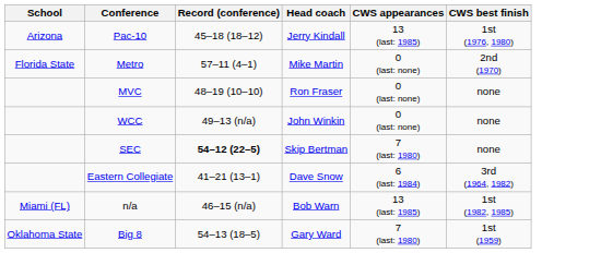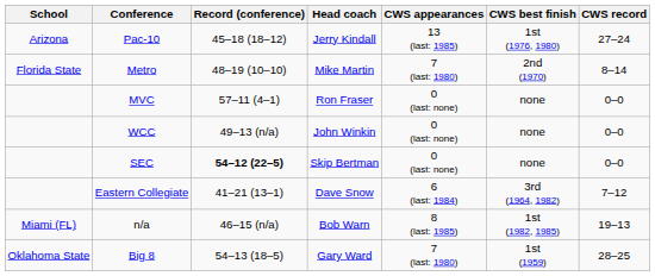 <table class="wikitable">
 <tr>
 <th>School</th>
 <th>Conference</th>
 <th>Record (conference)</th>
 <th>Head coach</th>
 <th>CWS appearances</th>
 <th>CWS best finish</th>
+<th>CWS record</th>
 </tr>
 <tr align=center>
 <td><a href='#'>Arizona</a></td>
 <td><a href='#'>Pac-10</a></td>
 <td>45–18 (18–12)</td>
 <td><a href='#'>Jerry Kindall</a></td>
 <td>13<br><small>(last: <a href='#'>1985</a>)</small></td>
 <td>1st<br><small>(<a href='#'>1976</a>, <a href='#'>1980</a>)</small></td>
+<td>27–24</td>
 </tr>
 <tr align=center>
 <td><a href='#'>Florida State</a></td>
 <td><a href='#'>Metro</a></td>
-<td>57–11 (4–1)</td>
+<td>48–19 (10–10)</td>
 <td><a href='#'>Mike Martin</a></td>
-<td>0<br><small>(last: none)</small></td>
+<td>7<br><small>(last: <a href='#'>1980</a>)</small></td>
 <td>2nd<br><small>(<a href='#'>1970</a>)</small></td>
+<td>8–14</td>
 </tr>
 <tr align=center>
 <td></td>
 <td><a href='#'>MVC</a></td>
-<td>48–19 (10–10)</td>
+<td>57–11 (4–1)</td>
 <td><a href='#'>Ron Fraser</a></td>
 <td>0<br><small>(last: none)</small></td>
 <td>none</td>
+<td>0–0</td>
 </tr>
 <tr align=center>
 <td></td>
 <td><a href='#'>WCC</a></td>
 <td>49–13 (n/a)</td>
 <td><a href='#'>John Winkin</a></td>
 <td>0<br><small>(last: none)</small></td>
 <td>none</td>
+<td>0–0</td>
 </tr>
 <tr align=center>
 <td></td>
 <td><a href='#'>SEC</a></td>
 <td><strong>54–12 (22–5)</strong></td>
 <td><a href='#'>Skip Bertman</a></td>
-<td>7<br><small>(last: <a href='#'>1980</a>)</small></td>
+<td>0<br><small>(last: none)</small></td>
 <td>none</td>
+<td>0–0</td>
 </tr>
 <tr align=center>
 <td></td>
 <td><a href='#'>Eastern Collegiate</a></td>
 <td>41–21 (13–1)</td>
 <td><a href='#'>Dave Snow</a></td>
 <td>6<br><small>(last: <a href='#'>1984</a>)</small></td>
 <td>3rd<br><small>(<a href='#'>1964</a>, <a href='#'>1982</a>)</small></td>
+<td>7–12</td>
 </tr>
 <tr align=center>
 <td><a href='#'>Miami (FL)</a></td>
 <td>n/a</td>
 <td>46–15 (n/a)</td>
 <td><a href='#'>Bob Warn</a></td>
-<td>13<br><small>(last: <a href='#'>1985</a>)</small></td>
+<td>8<br><small>(last: <a href='#'>1985</a>)</small></td>
 <td>1st<br><small>(<a href='#'>1982</a>, <a href='#'>1985</a>)</small></td>
+<td>19–13</td>
 </tr>
 <tr align=center>
 <td><a href='#'>Oklahoma State</a></td>
 <td><a href='#'>Big 8</a></td>
 <td>54–13 (18–5)</td>
 <td><a href='#'>Gary Ward</a></td>
 <td>7<br><small>(last: <a href='#'>1980</a>)</small></td>
 <td>1st<br><small>(<a href='#'>1959</a>)</small></td>
+<td>28–25</td>
 </tr>
 </table>
